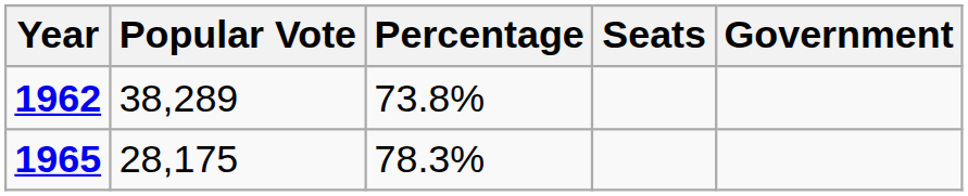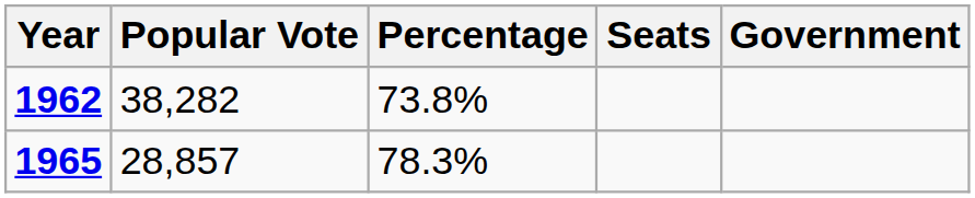 <table class="wikitable">
 <tr>
 <th>Year</th>
 <th>Popular Vote</th>
 <th>Percentage</th>
 <th>Seats</th>
 <th>Government</th>
 </tr>
 <tr>
 <td><strong><a href='#'>1962</a></strong></td>
-<td>38,289</td>
+<td>38,282</td>
 <td>73.8%</td>
 <td></td>
 <td></td>
 </tr>
 <tr>
 <td><strong><a href='#'>1965</a></strong></td>
-<td>28,175</td>
+<td>28,857</td>
 <td>78.3%</td>
 <td></td>
 <td></td>
 </tr>
 </table>
